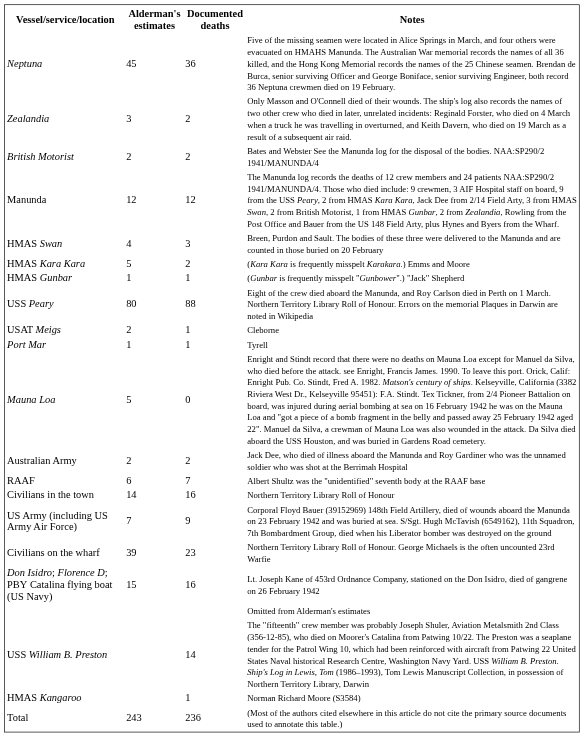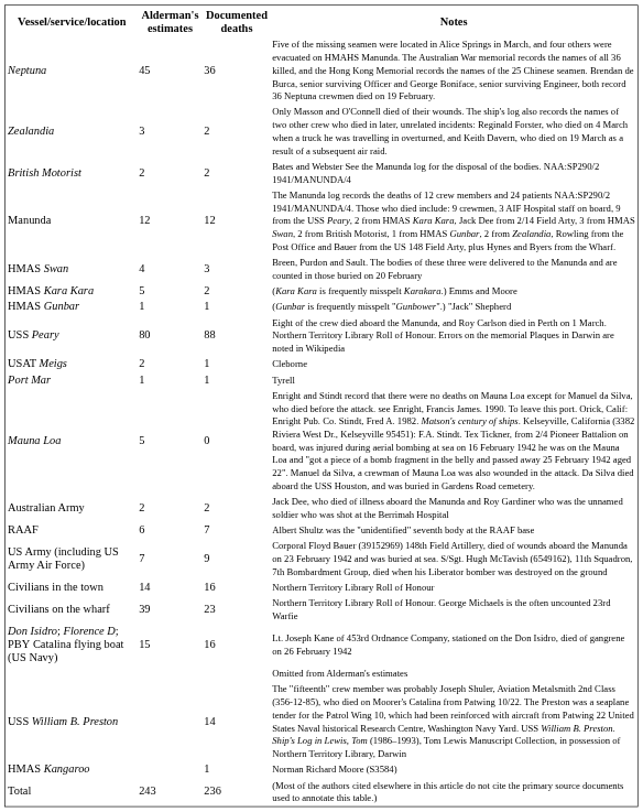 <table style="float:right; width:70%; border: 1px solid black; border-spacing: 1; margin: 1em auto;">
 <tr>
 </tr>
 <tr>
 <th>Vessel/service/location</th>
 <th>Alderman's estimates</th>
 <th>Documented deaths</th>
 <th>Notes</th>
 </tr>
 <tr>
 <td><em>Neptuna</em></td>
 <td>45</td>
 <td>36</td>
 <td><small> Five of the missing seamen were located in Alice Springs in March, and four others were evacuated on HMAHS Manunda. The Australian War memorial records the names of all 36 killed, and the Hong Kong Memorial records the names of the 25 Chinese seamen. Brendan de Burca, senior surviving Officer and George Boniface, senior surviving Engineer, both record 36 Neptuna crewmen died on 19 February.</small></td>
 </tr>
 <tr>
 <td><em>Zealandia</em></td>
 <td>3</td>
 <td>2</td>
 <td><small>Only Masson and O'Connell died of their wounds. The ship's log also records the names of two other crew who died in later, unrelated incidents: Reginald Forster, who died on 4 March when a truck he was travelling in overturned, and Keith Davern, who died on 19 March as a result of a subsequent air raid.</small></td>
 </tr>
 <tr>
 <td><em>British Motorist</em></td>
 <td>2</td>
 <td>2</td>
 <td><small>Bates and Webster See the Manunda log for the disposal of the bodies. NAA:SP290/2 1941/MANUNDA/4</small></td>
 </tr>
 <tr>
 <td>Manunda</td>
 <td>12</td>
 <td>12</td>
 <td><small>The Manunda log records the deaths of 12 crew members and 24 patients NAA:SP290/2 1941/MANUNDA/4. Those who died include: 9 crewmen, 3 AIF Hospital staff on board, 9 from the USS <em>Peary</em>, 2 from HMAS <em>Kara Kara</em>, Jack Dee from 2/14 Field Arty, 3 from HMAS <em>Swan</em>, 2 from British Motorist, 1 from HMAS <em>Gunbar</em>, 2 from <em>Zealandia</em>, Rowling from the Post Office and Bauer from the US 148 Field Arty, plus Hynes and Byers from the Wharf.</small></td>
 </tr>
 <tr>
 <td>HMAS <em>Swan</em></td>
 <td>4</td>
 <td>3</td>
 <td><small>Breen, Purdon and Sault. The bodies of these three were delivered to the Manunda and are counted in those buried on 20 February</small></td>
 </tr>
 <tr>
 <td>HMAS <em>Kara Kara</em></td>
 <td>5</td>
 <td>2</td>
 <td><small>(<em>Kara Kara</em> is frequently misspelt  <em>Karakara</em>.) Emms and Moore</small></td>
 </tr>
 <tr>
 <td>HMAS <em>Gunbar</em></td>
 <td>1</td>
 <td>1</td>
 <td><small>(<em>Gunbar</em> is frequently misspelt "<em>Gunbower</em>".) "Jack" Shepherd</small></td>
 </tr>
 <tr>
 <td>USS <em>Peary</em></td>
 <td>80</td>
 <td>88</td>
 <td><small>Eight of the crew died aboard the Manunda, and Roy Carlson died in Perth on 1 March. Northern Territory Library Roll of Honour. Errors on the memorial Plaques in Darwin are noted in Wikipedia</small></td>
 </tr>
 <tr>
 <td>USAT <em>Meigs</em></td>
 <td>2</td>
 <td>1</td>
 <td><small>Cleborne</small></td>
 </tr>
 <tr>
 <td><em>Port Mar</em></td>
 <td>1</td>
 <td>1</td>
 <td><small>Tyrell</small></td>
 </tr>
 <tr>
 <td><em>Mauna Loa</em></td>
 <td>5</td>
 <td>0</td>
 <td><small>Enright and Stindt record that there were no deaths on Mauna Loa except for Manuel da Silva, who died before the attack. see Enright, Francis James. 1990. To leave this port. Orick, Calif: Enright Pub. Co. Stindt, Fred A. 1982. <em>Matson's century of ships</em>. Kelseyville, California (3382 Riviera West Dr., Kelseyville 95451): F.A. Stindt. Tex Tickner, from 2/4 Pioneer Battalion on board, was injured during aerial bombing at sea on 16 February 1942 he was on the Mauna Loa and "got a piece of a bomb fragment in the belly and passed away 25 February 1942 aged 22". Manuel da Silva, a crewman of Mauna Loa was also wounded in the attack. Da Silva died aboard the USS Houston, and was buried in Gardens Road cemetery.</small></td>
 </tr>
 <tr>
 <td>Australian Army</td>
 <td>2</td>
 <td>2</td>
 <td><small> Jack Dee, who died of illness aboard the Manunda and Roy Gardiner who was the unnamed soldier who was shot at the Berrimah Hospital</small></td>
 </tr>
 <tr>
 <td>RAAF</td>
 <td>6</td>
 <td>7</td>
 <td><small>Albert Shultz was the "unidentified" seventh body at the RAAF base</small></td>
 </tr>
 <tr>
+<td>US Army (including US Army Air Force)</td>
+<td>7</td>
+<td>9</td>
+<td><small> Corporal Floyd Bauer (39152969) 148th Field Artillery, died of wounds aboard the Manunda on 23 February 1942 and was buried at sea. S/Sgt. Hugh McTavish (6549162), 11th Squadron, 7th Bombardment Group, died when his Liberator bomber was destroyed on the ground</small></td>
+</tr>
+<tr>
 <td>Civilians in the town</td>
 <td>14</td>
 <td>16</td>
 <td><small> Northern Territory Library Roll of Honour</small></td>
-</tr>
-<tr>
-<td>US Army (including US Army Air Force)</td>
-<td>7</td>
-<td>9</td>
-<td><small> Corporal Floyd Bauer (39152969) 148th Field Artillery, died of wounds aboard the Manunda on 23 February 1942 and was buried at sea. S/Sgt. Hugh McTavish (6549162), 11th Squadron, 7th Bombardment Group, died when his Liberator bomber was destroyed on the ground</small></td>
 </tr>
 <tr>
 <td>Civilians on the wharf</td>
 <td>39</td>
 <td>23</td>
 <td><small> Northern Territory Library Roll of Honour. George Michaels is the often uncounted 23rd Warfie</small></td>
 </tr>
 <tr>
 <td><em>Don Isidro</em>; <em>Florence D</em>; PBY Catalina flying boat (US Navy)</td>
 <td>15</td>
 <td>16</td>
 <td><small>Lt. Joseph Kane of 453rd Ordnance Company, stationed on the Don Isidro, died of gangrene on 26 February 1942</small></td>
 </tr>
 <tr>
 <td></td>
 <td></td>
 <td></td>
 <td><small>Omitted from Alderman's estimates</small></td>
 </tr>
 <tr>
 <td>USS <em>William B. Preston</em></td>
 <td></td>
 <td>14</td>
 <td><small>The "fifteenth" crew member was probably Joseph Shuler, Aviation Metalsmith 2nd Class (356-12-85), who died on Moorer's Catalina from Patwing 10/22. The Preston was a seaplane tender for the Patrol Wing 10, which had been reinforced with aircraft from Patwing 22 United States Naval historical Research Centre, Washington Navy Yard. USS <em>William B. Preston. Ship's Log in Lewis, Tom</em> (1986–1993), Tom Lewis Manuscript Collection, in possession of Northern Territory Library, Darwin</small></td>
 </tr>
 <tr>
 <td>HMAS <em>Kangaroo</em></td>
 <td></td>
 <td>1</td>
 <td><small>Norman Richard Moore (S3584)</small></td>
 </tr>
 <tr>
 <td>Total</td>
 <td>243</td>
 <td>236</td>
 <td><small>(Most of the authors cited elsewhere in this article do not cite the primary source documents used to annotate this table.)</small></td>
 </tr>
 </table>
